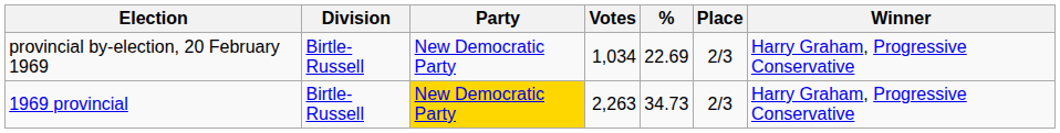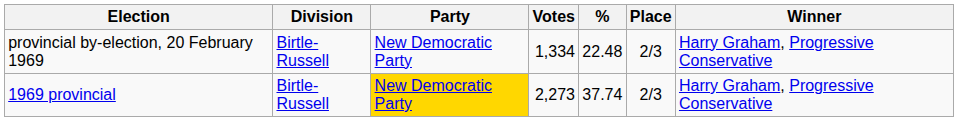 <table class="wikitable" width="950">
 <tr>
 <th align="left">Election</th>
 <th align="left">Division</th>
 <th align="left">Party</th>
 <th align="right">Votes</th>
 <th align="right">%</th>
 <th align="center">Place</th>
 <th align="center">Winner</th>
 </tr>
 <tr>
 <td align="left">provincial by-election, 20 February 1969</td>
 <td align="left"><a href='#'>Birtle-Russell</a></td>
 <td align="left"><a href='#'>New Democratic Party</a></td>
-<td align="right">1,034</td>
-<td align="right">22.69</td>
+<td align="right">1,334</td>
+<td align="right">22.48</td>
 <td align="center">2/3</td>
 <td align="left"><a href='#'>Harry Graham</a>, <a href='#'>Progressive Conservative</a></td>
 </tr>
 <tr>
 <td align="left"><a href='#'>1969 provincial</a></td>
 <td align="left"><a href='#'>Birtle-Russell</a></td>
 <td align="left" style="background: gold;"><a href='#'>New Democratic Party</a></td>
-<td align="right">2,263</td>
-<td align="right">34.73</td>
+<td align="right">2,273</td>
+<td align="right">37.74</td>
 <td align="center">2/3</td>
 <td align="left"><a href='#'>Harry Graham</a>, <a href='#'>Progressive Conservative</a></td>
 </tr>
 </table>
